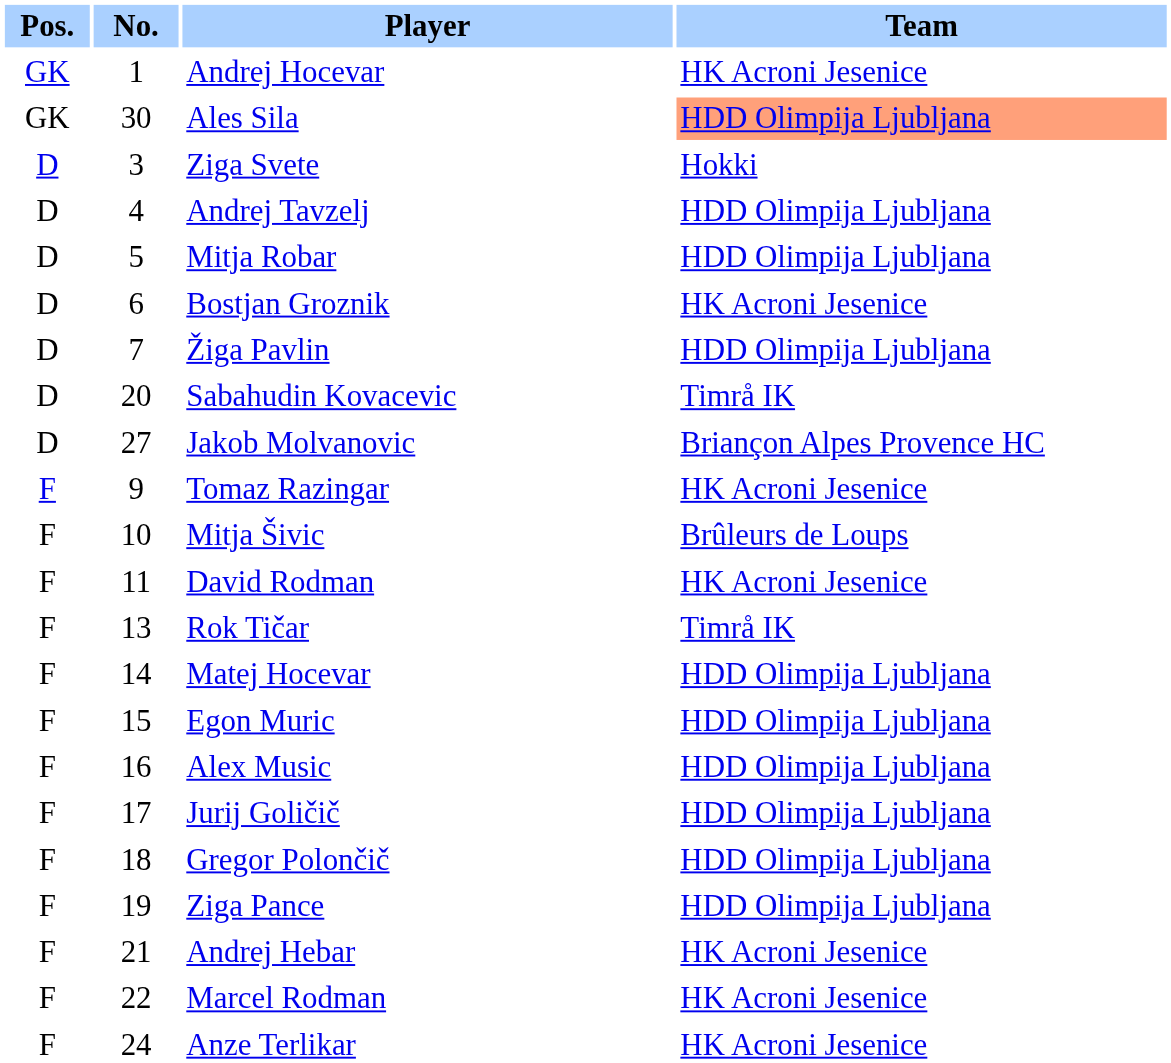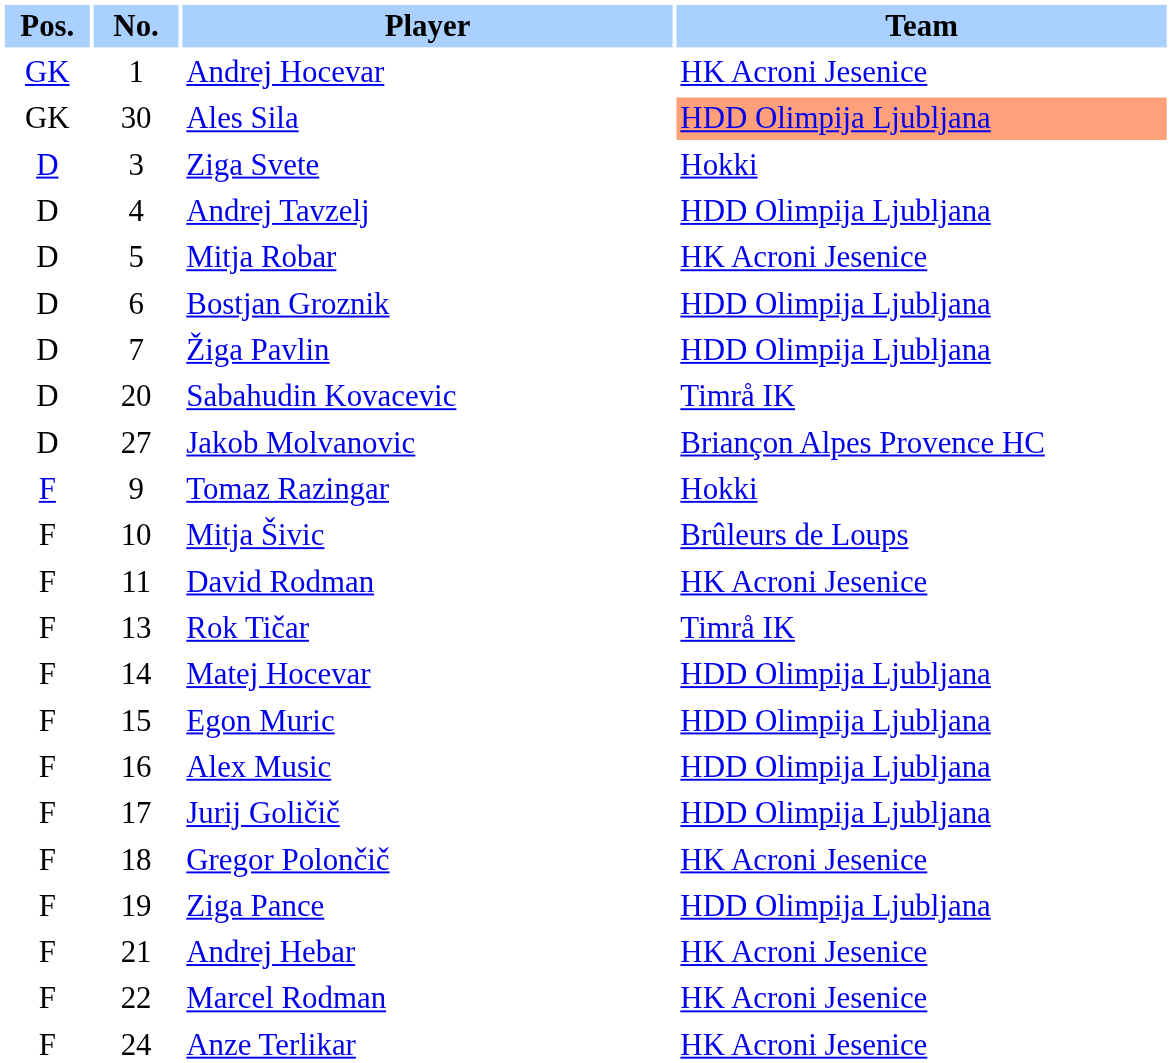 <table border="0" cellspacing="2" cellpadding="2">
 <tr bgcolor=AAD0FF>
 <th width=40>Pos.</th>
 <th width=40>No.</th>
 <th width=250>Player</th>
 <th width=250>Team</th>
 </tr>
 <tr>
 <td style="text-align:center;"><a href='#'>GK</a></td>
 <td style="text-align:center;">1</td>
 <td><a href='#'>Andrej Hocevar</a></td>
 <td> <a href='#'>HK Acroni Jesenice</a></td>
 </tr>
 <tr>
 <td style="text-align:center;">GK</td>
 <td style="text-align:center;">30</td>
 <td><a href='#'>Ales Sila</a></td>
 <td style="background: lightsalmon;"> <a href='#'>HDD Olimpija Ljubljana</a></td>
 </tr>
 <tr>
 <td style="text-align:center;"><a href='#'>D</a></td>
 <td style="text-align:center;">3</td>
 <td><a href='#'>Ziga Svete</a></td>
 <td> <a href='#'>Hokki</a></td>
 </tr>
 <tr>
 <td style="text-align:center;">D</td>
 <td style="text-align:center;">4</td>
 <td><a href='#'>Andrej Tavzelj</a></td>
 <td> <a href='#'>HDD Olimpija Ljubljana</a></td>
 </tr>
 <tr>
 <td style="text-align:center;">D</td>
 <td style="text-align:center;">5</td>
 <td><a href='#'>Mitja Robar</a></td>
-<td> <a href='#'>HDD Olimpija Ljubljana</a></td>
+<td> <a href='#'>HK Acroni Jesenice</a></td>
 </tr>
 <tr>
 <td style="text-align:center;">D</td>
 <td style="text-align:center;">6</td>
 <td><a href='#'>Bostjan Groznik</a></td>
-<td> <a href='#'>HK Acroni Jesenice</a></td>
+<td> <a href='#'>HDD Olimpija Ljubljana</a></td>
 </tr>
 <tr>
 <td style="text-align:center;">D</td>
 <td style="text-align:center;">7</td>
 <td><a href='#'>Žiga Pavlin</a></td>
 <td> <a href='#'>HDD Olimpija Ljubljana</a></td>
 </tr>
 <tr>
 <td style="text-align:center;">D</td>
 <td style="text-align:center;">20</td>
 <td><a href='#'>Sabahudin Kovacevic</a></td>
 <td> <a href='#'>Timrå IK</a></td>
 </tr>
 <tr>
 <td style="text-align:center;">D</td>
 <td style="text-align:center;">27</td>
 <td><a href='#'>Jakob Molvanovic</a></td>
 <td> <a href='#'>Briançon Alpes Provence HC</a></td>
 </tr>
 <tr>
 <td style="text-align:center;"><a href='#'>F</a></td>
 <td style="text-align:center;">9</td>
 <td><a href='#'>Tomaz Razingar</a></td>
-<td> <a href='#'>HK Acroni Jesenice</a></td>
+<td> <a href='#'>Hokki</a></td>
 </tr>
 <tr>
 <td style="text-align:center;">F</td>
 <td style="text-align:center;">10</td>
 <td><a href='#'>Mitja Šivic</a></td>
 <td> <a href='#'>Brûleurs de Loups</a></td>
 </tr>
 <tr>
 <td style="text-align:center;">F</td>
 <td style="text-align:center;">11</td>
 <td><a href='#'>David Rodman</a></td>
 <td> <a href='#'>HK Acroni Jesenice</a></td>
 </tr>
 <tr>
 <td style="text-align:center;">F</td>
 <td style="text-align:center;">13</td>
 <td><a href='#'>Rok Tičar</a></td>
 <td> <a href='#'>Timrå IK</a></td>
 </tr>
 <tr>
 <td style="text-align:center;">F</td>
 <td style="text-align:center;">14</td>
 <td><a href='#'>Matej Hocevar</a></td>
 <td> <a href='#'>HDD Olimpija Ljubljana</a></td>
 </tr>
 <tr>
 <td style="text-align:center;">F</td>
 <td style="text-align:center;">15</td>
 <td><a href='#'>Egon Muric</a></td>
 <td> <a href='#'>HDD Olimpija Ljubljana</a></td>
 </tr>
 <tr>
 <td style="text-align:center;">F</td>
 <td style="text-align:center;">16</td>
 <td><a href='#'>Alex Music</a></td>
 <td> <a href='#'>HDD Olimpija Ljubljana</a></td>
 </tr>
 <tr>
 <td style="text-align:center;">F</td>
 <td style="text-align:center;">17</td>
 <td><a href='#'>Jurij Goličič</a></td>
 <td> <a href='#'>HDD Olimpija Ljubljana</a></td>
 </tr>
 <tr>
 <td style="text-align:center;">F</td>
 <td style="text-align:center;">18</td>
 <td><a href='#'>Gregor Polončič</a></td>
-<td> <a href='#'>HDD Olimpija Ljubljana</a></td>
+<td> <a href='#'>HK Acroni Jesenice</a></td>
 </tr>
 <tr>
 <td style="text-align:center;">F</td>
 <td style="text-align:center;">19</td>
 <td><a href='#'>Ziga Pance</a></td>
 <td> <a href='#'>HDD Olimpija Ljubljana</a></td>
 </tr>
 <tr>
 <td style="text-align:center;">F</td>
 <td style="text-align:center;">21</td>
 <td><a href='#'>Andrej Hebar</a></td>
 <td> <a href='#'>HK Acroni Jesenice</a></td>
 </tr>
 <tr>
 <td style="text-align:center;">F</td>
 <td style="text-align:center;">22</td>
 <td><a href='#'>Marcel Rodman</a></td>
 <td> <a href='#'>HK Acroni Jesenice</a></td>
 </tr>
 <tr>
 <td style="text-align:center;">F</td>
 <td style="text-align:center;">24</td>
 <td><a href='#'>Anze Terlikar</a></td>
 <td> <a href='#'>HK Acroni Jesenice</a></td>
 </tr>
 </table>
